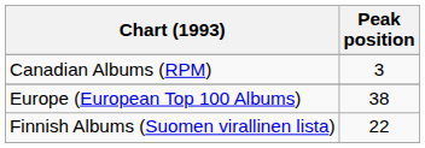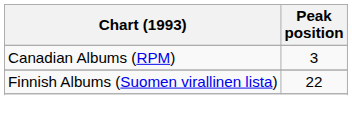 <table class="wikitable sortable">
 <tr>
 <th scope="col">Chart (1993)</th>
 <th scope="col">Peak<br>position</th>
 </tr>
 <tr>
 </tr>
 <tr>
 </tr>
 <tr>
 <td>Canadian Albums (<a href='#'>RPM</a>)</td>
 <td style="text-align:center;">3</td>
 </tr>
 <tr>
-</tr>
-<tr>
-<td>Europe (<a href='#'>European Top 100 Albums</a>)</td>
-<td align="center">38</td>
 </tr>
 <tr>
 <td>Finnish Albums (<a href='#'>Suomen virallinen lista</a>)</td>
 <td align="center">22</td>
 </tr>
 <tr>
 </tr>
 <tr>
 </tr>
 <tr>
 </tr>
 <tr>
 </tr>
 <tr>
 </tr>
 <tr>
 </tr>
 <tr>
 </tr>
 </table>
